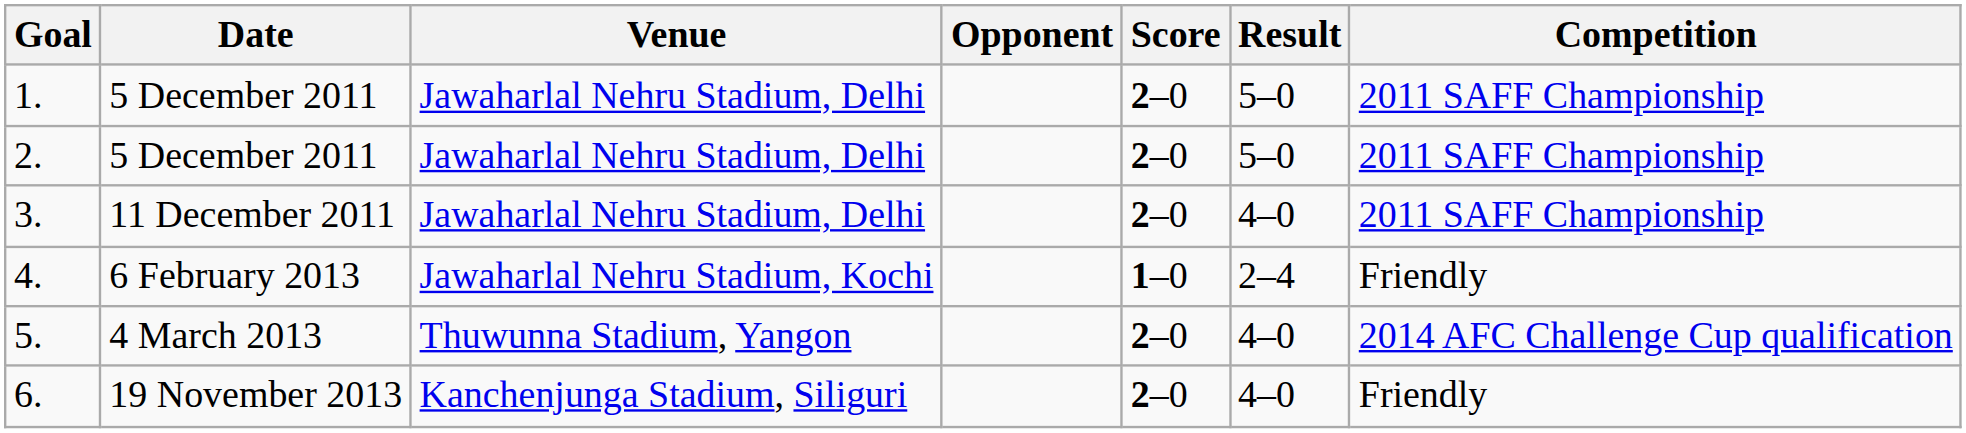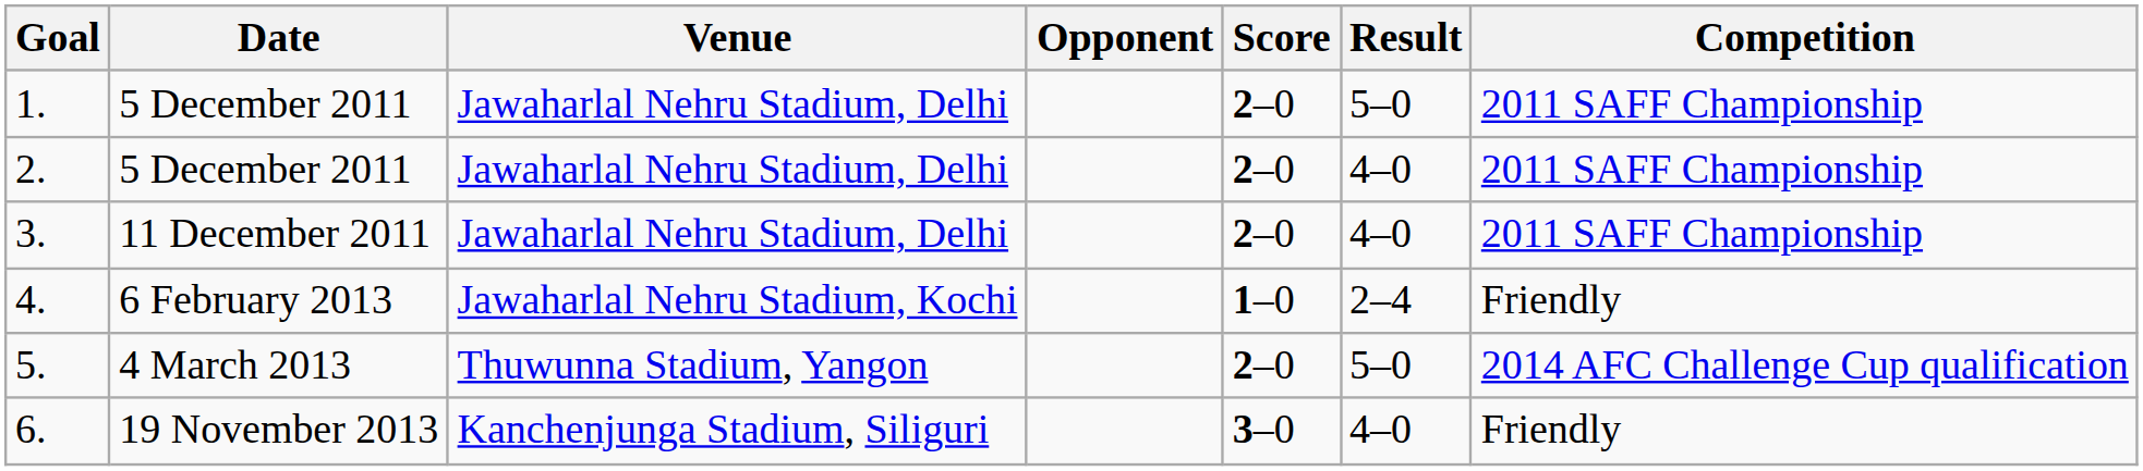 <table class="wikitable sortable">
 <tr>
 <th>Goal</th>
 <th>Date</th>
 <th>Venue</th>
 <th>Opponent</th>
 <th>Score</th>
 <th>Result</th>
 <th>Competition</th>
 </tr>
 <tr>
 <td>1.</td>
 <td>5 December 2011</td>
 <td><a href='#'>Jawaharlal Nehru Stadium, Delhi</a></td>
 <td></td>
 <td><strong>2</strong>–0</td>
 <td>5–0</td>
 <td><a href='#'>2011 SAFF Championship</a></td>
 </tr>
 <tr>
 <td>2.</td>
 <td>5 December 2011</td>
 <td><a href='#'>Jawaharlal Nehru Stadium, Delhi</a></td>
 <td></td>
 <td><strong>2</strong>–0</td>
-<td>5–0</td>
+<td>4–0</td>
 <td><a href='#'>2011 SAFF Championship</a></td>
 </tr>
 <tr>
 <td>3.</td>
 <td>11 December 2011</td>
 <td><a href='#'>Jawaharlal Nehru Stadium, Delhi</a></td>
 <td></td>
 <td><strong>2</strong>–0</td>
 <td>4–0</td>
 <td><a href='#'>2011 SAFF Championship</a></td>
 </tr>
 <tr>
 <td>4.</td>
 <td>6 February 2013</td>
 <td><a href='#'>Jawaharlal Nehru Stadium, Kochi</a></td>
 <td></td>
 <td><strong>1</strong>–0</td>
 <td>2–4</td>
 <td>Friendly</td>
 </tr>
 <tr>
 <td>5.</td>
 <td>4 March 2013</td>
 <td><a href='#'>Thuwunna Stadium</a>, <a href='#'>Yangon</a></td>
 <td></td>
 <td><strong>2</strong>–0</td>
-<td>4–0</td>
+<td>5–0</td>
 <td><a href='#'>2014 AFC Challenge Cup qualification</a></td>
 </tr>
 <tr>
 <td>6.</td>
 <td>19 November 2013</td>
 <td><a href='#'>Kanchenjunga Stadium</a>, <a href='#'>Siliguri</a></td>
 <td></td>
-<td><strong>2</strong>–0</td>
+<td><strong>3</strong>–0</td>
 <td>4–0</td>
 <td>Friendly</td>
 </tr>
 </table>
